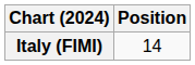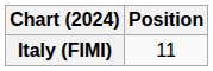 <table class="wikitable sortable plainrowheaders" style="text-align:center">
 <tr>
 <th scope="col">Chart (2024)</th>
 <th scope="col">Position</th>
 </tr>
 <tr>
 <th scope="row">Italy (FIMI)</th>
-<td>14</td>
+<td>11</td>
 </tr>
 </table>
